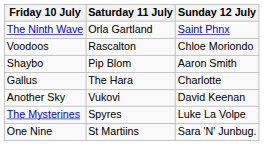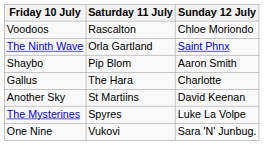 <table class="wikitable">
 <tr>
 <th>Friday 10 July</th>
 <th>Saturday 11 July</th>
 <th>Sunday 12 July</th>
 </tr>
 <tr>
+<td>Voodoos</td>
+<td>Rascalton</td>
+<td>Chloe Moriondo</td>
+</tr>
+<tr>
 <td><a href='#'>The Ninth Wave</a></td>
 <td>Orla Gartland</td>
 <td><a href='#'>Saint Phnx</a></td>
-</tr>
-<tr>
-<td>Voodoos</td>
-<td>Rascalton</td>
-<td>Chloe Moriondo</td>
 </tr>
 <tr>
 <td>Shaybo</td>
 <td>Pip Blom</td>
 <td>Aaron Smith</td>
 </tr>
 <tr>
 <td>Gallus</td>
 <td>The Hara</td>
 <td>Charlotte</td>
 </tr>
 <tr>
 <td>Another Sky</td>
-<td>Vukovi</td>
+<td>St Martiins</td>
 <td>David Keenan</td>
 </tr>
 <tr>
 <td><a href='#'>The Mysterines</a></td>
 <td>Spyres</td>
 <td>Luke La Volpe</td>
 </tr>
 <tr>
 <td>One Nine</td>
-<td>St Martiins</td>
+<td>Vukovi</td>
 <td>Sara 'N' Junbug.</td>
 </tr>
 </table>
